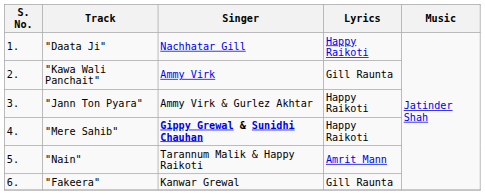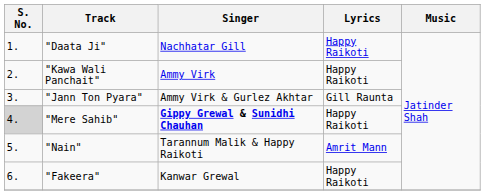 <table class="wikitable">
 <tr>
 <th>S. No.</th>
 <th>Track</th>
 <th>Singer</th>
 <th>Lyrics</th>
 <th>Music</th>
 </tr>
 <tr>
 <td>1.</td>
 <td>"Daata Ji"</td>
 <td><a href='#'>Nachhatar Gill</a></td>
 <td><a href='#'>Happy Raikoti</a></td>
 <td rowspan="6"><a href='#'>Jatinder Shah</a></td>
 </tr>
 <tr>
 <td>2.</td>
 <td>"Kawa Wali Panchait"</td>
 <td><a href='#'>Ammy Virk</a></td>
-<td>Gill Raunta</td>
+<td>Happy Raikoti</td>
 </tr>
 <tr>
 <td>3.</td>
 <td>"Jann Ton Pyara"</td>
 <td>Ammy Virk & Gurlez Akhtar</td>
-<td>Happy Raikoti</td>
+<td>Gill Raunta</td>
 </tr>
 <tr>
-<td>4.</td>
+<td style="background: lightgrey;">4.</td>
 <td>"Mere Sahib"</td>
 <td><strong><a href='#'>Gippy Grewal</a> & <a href='#'>Sunidhi Chauhan</a></strong></td>
 <td>Happy Raikoti</td>
 </tr>
 <tr>
 <td>5.</td>
 <td>"Nain"</td>
 <td>Tarannum Malik & Happy Raikoti</td>
 <td><a href='#'>Amrit Mann</a></td>
 </tr>
 <tr>
 <td>6.</td>
 <td>"Fakeera"</td>
 <td>Kanwar Grewal</td>
-<td>Gill Raunta</td>
+<td>Happy Raikoti</td>
 </tr>
 <tr>
 </tr>
 </table>
